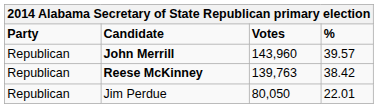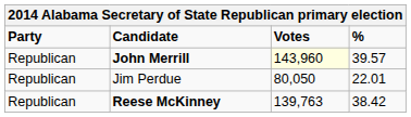 <table class="wikitable">
 <tr>
 <th colspan="4">2014 Alabama Secretary of State Republican primary election</th>
 </tr>
 <tr>
 <td><strong>Party</strong></td>
 <td><strong>Candidate</strong></td>
 <td><strong>Votes</strong></td>
 <td><strong>%</strong></td>
 </tr>
 <tr>
 <td>Republican</td>
 <td><strong>John Merrill</strong></td>
-<td>143,960</td>
+<td style="background: lightyellow;">143,960</td>
 <td>39.57</td>
+</tr>
+<tr>
+<td>Republican</td>
+<td>Jim Perdue</td>
+<td>80,050</td>
+<td>22.01</td>
 </tr>
 <tr>
 <td>Republican</td>
 <td><strong>Reese McKinney</strong></td>
 <td>139,763</td>
 <td>38.42</td>
 </tr>
-<tr>
-<td>Republican</td>
-<td>Jim Perdue</td>
-<td>80,050</td>
-<td>22.01</td>
-</tr>
 </table>
